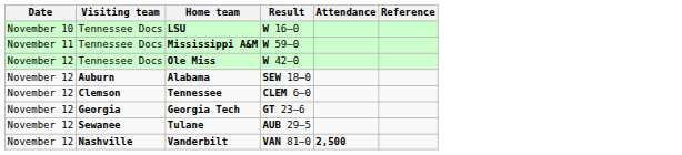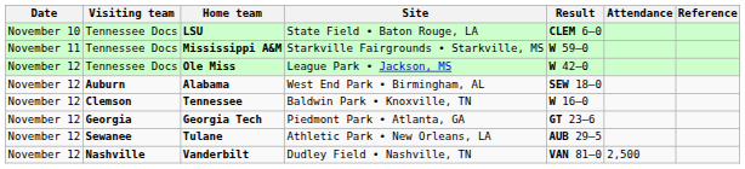 <table class="wikitable" style="font-size:95%;">
 <tr>
 <th>Date</th>
 <th>Visiting team</th>
 <th>Home team</th>
+<th>Site</th>
 <th>Result</th>
 <th>Attendance</th>
 <th class="unsortable">Reference</th>
 </tr>
 <tr bgcolor=ccffcc>
 <td>November 10</td>
 <td>Tennessee Docs</td>
 <td><strong>LSU</strong></td>
-<td><strong>W</strong> 16–0</td>
+<td>State Field • Baton Rouge, LA</td>
+<td><strong>CLEM</strong> 6–0</td>
 <td></td>
 <td></td>
 </tr>
 <tr bgcolor=ccffcc>
 <td>November 11</td>
 <td>Tennessee Docs</td>
 <td><strong>Mississippi A&M</strong></td>
+<td>Starkville Fairgrounds • Starkville, MS</td>
 <td><strong>W</strong> 59–0</td>
 <td></td>
 <td></td>
 </tr>
 <tr bgcolor=ccffcc>
 <td>November 12</td>
 <td>Tennessee Docs</td>
 <td><strong>Ole Miss</strong></td>
+<td>League Park • <a href='#'>Jackson, MS</a></td>
 <td><strong>W</strong> 42–0</td>
 <td></td>
 <td></td>
 </tr>
 <tr bgcolor=>
 <td>November 12</td>
 <td><strong>Auburn</strong></td>
 <td><strong>Alabama</strong></td>
+<td>West End Park • Birmingham, AL</td>
 <td><strong>SEW</strong> 18–0</td>
 <td></td>
 <td></td>
 </tr>
 <tr bgcolor=>
 <td>November 12</td>
 <td><strong>Clemson</strong></td>
 <td><strong>Tennessee</strong></td>
-<td><strong>CLEM</strong> 6–0</td>
+<td>Baldwin Park • Knoxville, TN</td>
+<td><strong>W</strong> 16–0</td>
 <td></td>
 <td></td>
 </tr>
 <tr bgcolor=>
 <td>November 12</td>
 <td><strong>Georgia</strong></td>
 <td><strong>Georgia Tech</strong></td>
+<td>Piedmont Park • Atlanta, GA</td>
 <td><strong>GT</strong> 23–6</td>
 <td></td>
 <td></td>
 </tr>
 <tr bgcolor=>
 <td>November 12</td>
 <td><strong>Sewanee</strong></td>
 <td><strong>Tulane</strong></td>
+<td>Athletic Park • New Orleans, LA</td>
 <td><strong>AUB</strong> 29–5</td>
 <td></td>
 <td></td>
 </tr>
 <tr bgcolor=>
 <td>November 12</td>
 <td><strong>Nashville</strong></td>
 <td><strong>Vanderbilt</strong></td>
+<td>Dudley Field • Nashville, TN</td>
 <td><strong>VAN</strong> 81–0</td>
-<td><strong>2,500</strong></td>
+<td>2,500</td>
 <td></td>
 </tr>
 </table>
